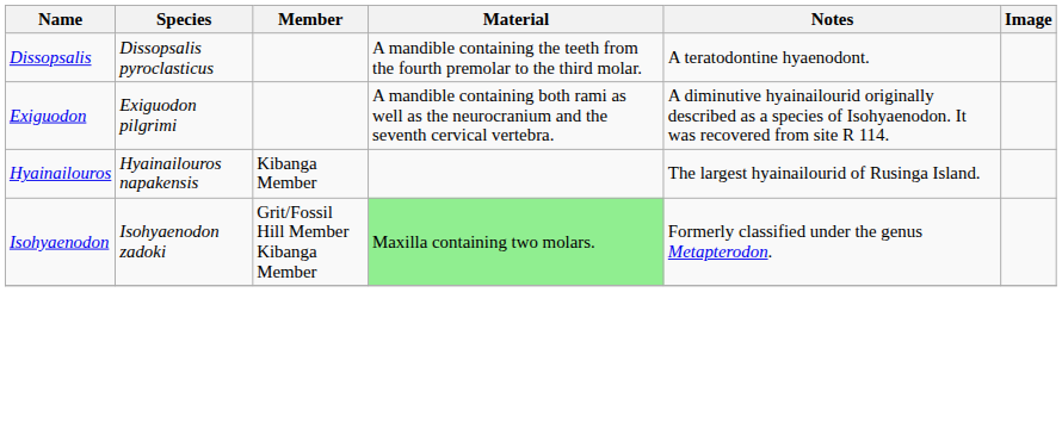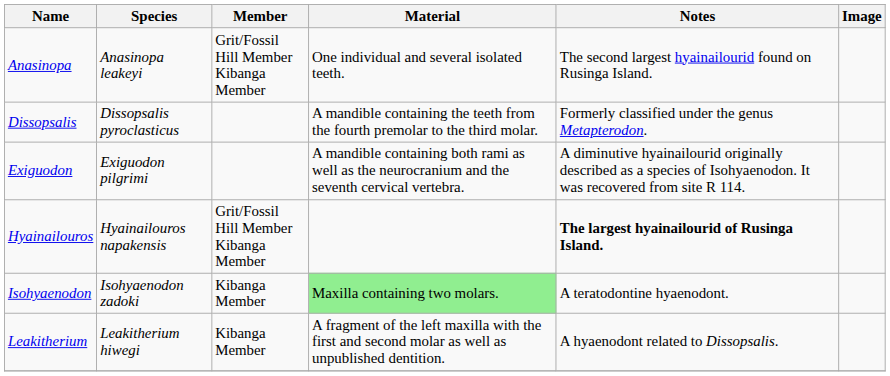 <table class="wikitable" align="center" width="75%">
 <tr>
 <th>Name</th>
 <th>Species</th>
 <th>Member</th>
 <th>Material</th>
 <th>Notes</th>
 <th>Image</th>
 </tr>
 <tr>
+<td><em><a href='#'>Anasinopa</a></em></td>
+<td><em>Anasinopa leakeyi</em></td>
+<td>Grit/Fossil Hill Member<br>Kibanga Member</td>
+<td>One individual and several isolated teeth.</td>
+<td>The second largest <a href='#'>hyainailourid</a> found on Rusinga Island.</td>
+<td></td>
+</tr>
+<tr>
 <td><em><a href='#'>Dissopsalis</a></em></td>
 <td><em>Dissopsalis pyroclasticus</em></td>
 <td></td>
 <td>A mandible containing the teeth from the fourth premolar to the third molar.</td>
-<td>A teratodontine hyaenodont.</td>
+<td>Formerly classified under the genus <em><a href='#'>Metapterodon</a></em>.</td>
 <td></td>
 </tr>
 <tr>
 <td><em><a href='#'>Exiguodon</a></em></td>
 <td><em>Exiguodon pilgrimi</em></td>
 <td></td>
 <td>A mandible containing both rami as well as the neurocranium and the seventh cervical vertebra.</td>
 <td>A diminutive hyainailourid originally described as a species of Isohyaenodon. It was recovered from site R 114.</td>
 <td></td>
 </tr>
 <tr>
 <td><em><a href='#'>Hyainailouros</a></em></td>
 <td><em>Hyainailouros napakensis</em></td>
-<td>Kibanga Member</td>
+<td>Grit/Fossil Hill Member<br>Kibanga Member</td>
 <td></td>
-<td>The largest hyainailourid of Rusinga Island.</td>
+<td><strong>The largest hyainailourid of Rusinga Island.</strong></td>
 <td></td>
 </tr>
 <tr>
 <td><em><a href='#'>Isohyaenodon</a></em></td>
 <td><em>Isohyaenodon zadoki</em></td>
-<td>Grit/Fossil Hill Member<br>Kibanga Member</td>
+<td>Kibanga Member</td>
 <td style="background: lightgreen;">Maxilla containing two molars.</td>
-<td>Formerly classified under the genus <em><a href='#'>Metapterodon</a></em>.</td>
+<td>A teratodontine hyaenodont.</td>
+<td></td>
+</tr>
+<tr>
+<td><em><a href='#'>Leakitherium</a></em></td>
+<td><em>Leakitherium hiwegi</em></td>
+<td>Kibanga Member </td>
+<td>A fragment of the left maxilla with the first and second molar as well as unpublished dentition.</td>
+<td>A hyaenodont related to <em>Dissopsalis</em>.</td>
 <td></td>
 </tr>
 <tr>
 </tr>
 </table>
